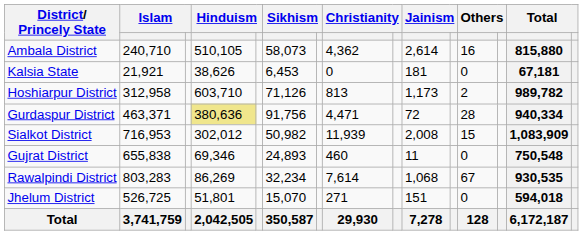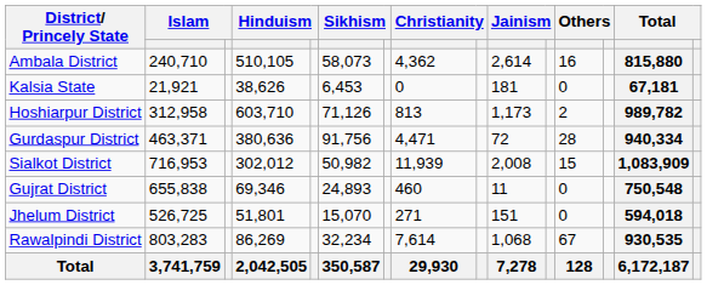 <table class="wikitable sortable">
 <tr>
 <th rowspan="2"><a href='#'>District</a>/<br><a href='#'>Princely State</a></th>
 <th colspan="2"><a href='#'>Islam</a> </th>
 <th colspan="2"><a href='#'>Hinduism</a> </th>
 <th colspan="2"><a href='#'>Sikhism</a> </th>
 <th colspan="2"><a href='#'>Christianity</a> </th>
 <th colspan="2"><a href='#'>Jainism</a> </th>
 <th colspan="2">Others</th>
 <th colspan="2">Total</th>
 </tr>
 <tr>
 <th><a href='#'></a></th>
 <th></th>
 <th></th>
 <th></th>
 <th></th>
 <th></th>
 <th></th>
 <th></th>
 <th></th>
 <th></th>
 <th></th>
 <th></th>
 <th></th>
 <th></th>
 </tr>
 <tr>
 <td><a href='#'>Ambala District</a></td>
 <td>240,710</td>
 <td></td>
 <td>510,105</td>
 <td></td>
 <td>58,073</td>
 <td></td>
 <td>4,362</td>
 <td></td>
 <td>2,614</td>
 <td></td>
 <td>16</td>
 <td></td>
 <th>815,880</th>
 <th></th>
 </tr>
 <tr>
 <td><a href='#'>Kalsia State</a></td>
 <td>21,921</td>
 <td></td>
 <td>38,626</td>
 <td></td>
 <td>6,453</td>
 <td></td>
 <td>0</td>
 <td></td>
 <td>181</td>
 <td></td>
 <td>0</td>
 <td></td>
 <th>67,181</th>
 <th></th>
 </tr>
 <tr>
 <td><a href='#'>Hoshiarpur District</a></td>
 <td>312,958</td>
 <td></td>
 <td>603,710</td>
 <td></td>
 <td>71,126</td>
 <td></td>
 <td>813</td>
 <td></td>
 <td>1,173</td>
 <td></td>
 <td>2</td>
 <td></td>
 <th>989,782</th>
 <th></th>
 </tr>
 <tr>
 <td><a href='#'>Gurdaspur District</a></td>
 <td>463,371</td>
 <td></td>
-<td style="background: khaki;">380,636</td>
+<td>380,636</td>
 <td></td>
 <td>91,756</td>
 <td></td>
 <td>4,471</td>
 <td></td>
 <td>72</td>
 <td></td>
 <td>28</td>
 <td></td>
 <th>940,334</th>
 <th></th>
 </tr>
 <tr>
 <td><a href='#'>Sialkot District</a></td>
 <td>716,953</td>
 <td></td>
 <td>302,012</td>
 <td></td>
 <td>50,982</td>
 <td></td>
 <td>11,939</td>
 <td></td>
 <td>2,008</td>
 <td></td>
 <td>15</td>
 <td></td>
 <th>1,083,909</th>
 <th></th>
 </tr>
 <tr>
 <td><a href='#'>Gujrat District</a></td>
 <td>655,838</td>
 <td></td>
 <td>69,346</td>
 <td></td>
 <td>24,893</td>
 <td></td>
 <td>460</td>
 <td></td>
 <td>11</td>
 <td></td>
 <td>0</td>
 <td></td>
 <th>750,548</th>
 <th></th>
 </tr>
 <tr>
+<td><a href='#'>Jhelum District</a></td>
+<td>526,725</td>
+<td></td>
+<td>51,801</td>
+<td></td>
+<td>15,070</td>
+<td></td>
+<td>271</td>
+<td></td>
+<td>151</td>
+<td></td>
+<td>0</td>
+<td></td>
+<th>594,018</th>
+<th></th>
+</tr>
+<tr>
 <td><a href='#'>Rawalpindi District</a></td>
 <td>803,283</td>
 <td></td>
 <td>86,269</td>
 <td></td>
 <td>32,234</td>
 <td></td>
 <td>7,614</td>
 <td></td>
 <td>1,068</td>
 <td></td>
 <td>67</td>
 <td></td>
 <th>930,535</th>
-<th></th>
-</tr>
-<tr>
-<td><a href='#'>Jhelum District</a></td>
-<td>526,725</td>
-<td></td>
-<td>51,801</td>
-<td></td>
-<td>15,070</td>
-<td></td>
-<td>271</td>
-<td></td>
-<td>151</td>
-<td></td>
-<td>0</td>
-<td></td>
-<th>594,018</th>
 <th></th>
 </tr>
 <tr>
 <th>Total</th>
 <th>3,741,759</th>
 <th></th>
 <th>2,042,505</th>
 <th></th>
 <th>350,587</th>
 <th></th>
 <th>29,930</th>
 <th></th>
 <th>7,278</th>
 <th></th>
 <th>128</th>
 <th></th>
 <th>6,172,187</th>
 <th></th>
 </tr>
 </table>
